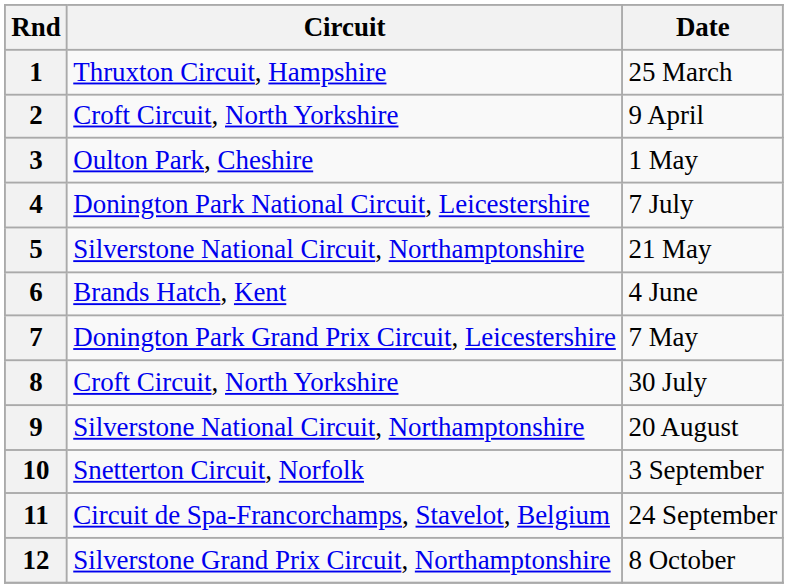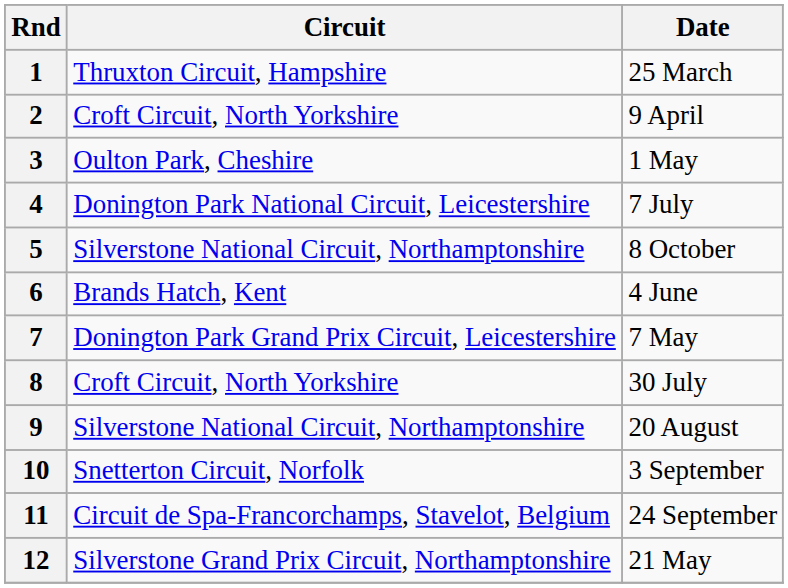 <table class="wikitable" style="font-size: 90%;">
 <tr>
 <th>Rnd</th>
 <th>Circuit</th>
 <th>Date</th>
 </tr>
 <tr>
 <th>1</th>
 <td><a href='#'>Thruxton Circuit</a>, <a href='#'>Hampshire</a></td>
 <td>25 March</td>
 </tr>
 <tr>
 <th>2</th>
 <td><a href='#'>Croft Circuit</a>, <a href='#'>North Yorkshire</a></td>
 <td>9 April</td>
 </tr>
 <tr>
 <th>3</th>
 <td><a href='#'>Oulton Park</a>, <a href='#'>Cheshire</a></td>
 <td>1 May</td>
 </tr>
 <tr>
 <th>4</th>
 <td><a href='#'>Donington Park National Circuit</a>, <a href='#'>Leicestershire</a></td>
 <td>7 July</td>
 </tr>
 <tr>
 <th>5</th>
 <td><a href='#'>Silverstone National Circuit</a>, <a href='#'>Northamptonshire</a></td>
-<td>21 May</td>
+<td>8 October</td>
 </tr>
 <tr>
 <th>6</th>
 <td><a href='#'>Brands Hatch</a>, <a href='#'>Kent</a></td>
 <td>4 June</td>
 </tr>
 <tr>
 <th>7</th>
 <td><a href='#'>Donington Park Grand Prix Circuit</a>, <a href='#'>Leicestershire</a></td>
 <td>7 May</td>
 </tr>
 <tr>
 <th>8</th>
 <td><a href='#'>Croft Circuit</a>, <a href='#'>North Yorkshire</a></td>
 <td>30 July</td>
 </tr>
 <tr>
 <th>9</th>
 <td><a href='#'>Silverstone National Circuit</a>, <a href='#'>Northamptonshire</a></td>
 <td>20 August</td>
 </tr>
 <tr>
 <th>10</th>
 <td><a href='#'>Snetterton Circuit</a>, <a href='#'>Norfolk</a></td>
 <td>3 September</td>
 </tr>
 <tr>
 <th>11</th>
 <td><a href='#'>Circuit de Spa-Francorchamps</a>, <a href='#'>Stavelot</a>, <a href='#'>Belgium</a></td>
 <td>24 September</td>
 </tr>
 <tr>
 <th>12</th>
 <td><a href='#'>Silverstone Grand Prix Circuit</a>, <a href='#'>Northamptonshire</a></td>
-<td>8 October</td>
+<td>21 May</td>
 </tr>
 <tr>
 </tr>
 </table>
